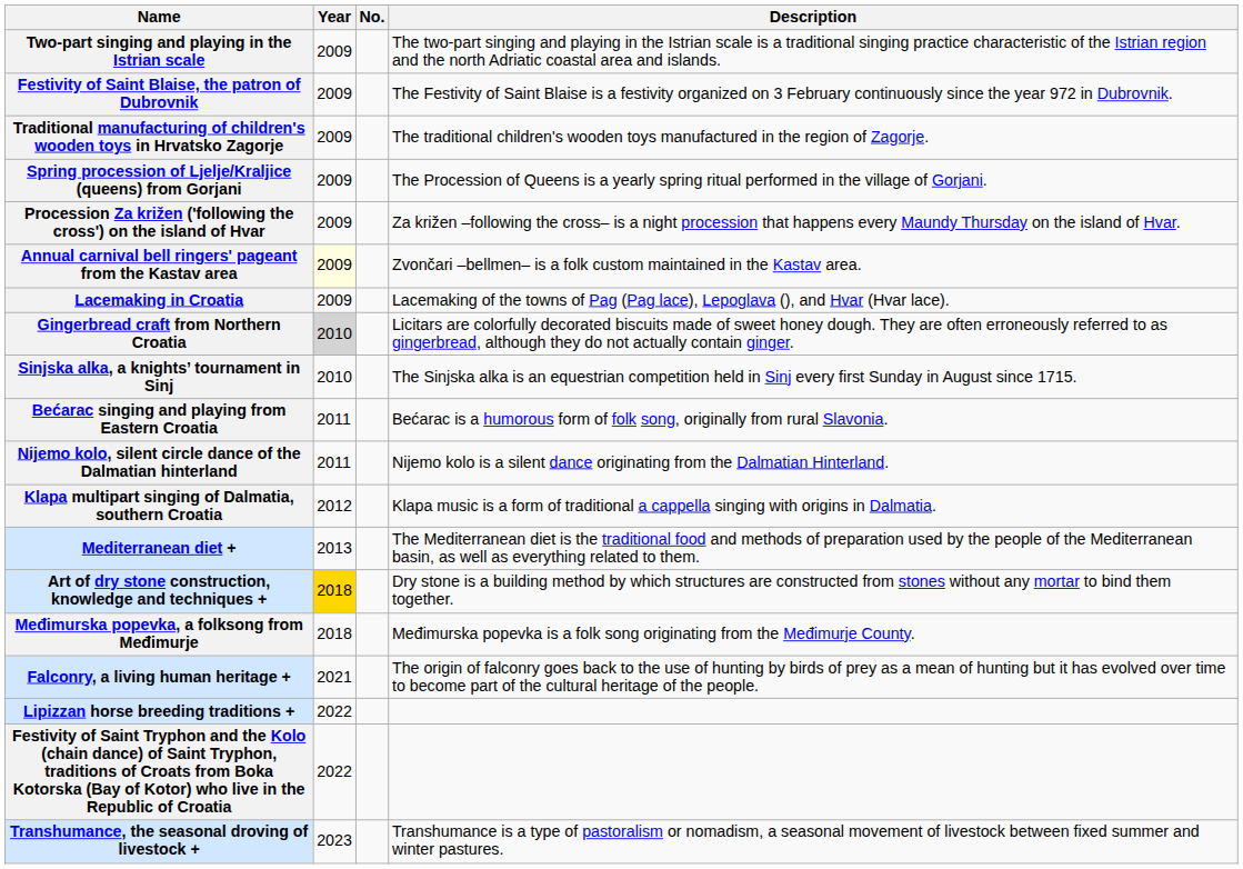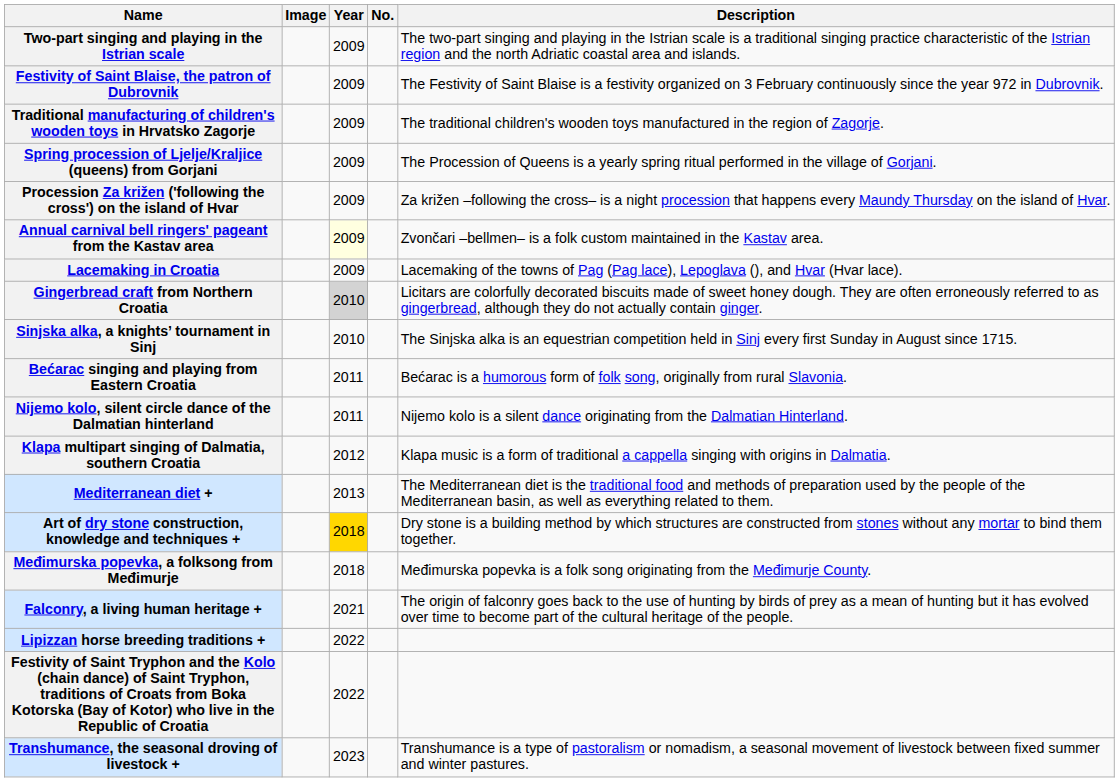 <table class="wikitable sortable plainrowheaders">
 <tr>
 <th style="width:25%">Name</th>
+<th class="unsortable">Image</th>
 <th>Year</th>
 <th>No.</th>
 <th class="unsortable">Description</th>
 </tr>
 <tr>
 <th scope="row">Two-part singing and playing in the <a href='#'>Istrian scale</a></th>
+<td></td>
 <td>2009</td>
 <td></td>
 <td>The two-part singing and playing in the Istrian scale is a traditional singing practice characteristic of the <a href='#'>Istrian region</a> and the north Adriatic coastal area and islands.</td>
 </tr>
 <tr>
 <th scope="row"><a href='#'>Festivity of Saint Blaise, the patron of Dubrovnik</a></th>
+<td></td>
 <td>2009</td>
 <td></td>
 <td>The Festivity of Saint Blaise is a festivity organized on 3 February continuously since the year 972 in <a href='#'>Dubrovnik</a>.</td>
 </tr>
 <tr>
 <th scope="row">Traditional <a href='#'>manufacturing of children's wooden toys</a> in Hrvatsko Zagorje</th>
+<td></td>
 <td>2009</td>
 <td></td>
 <td>The traditional children's wooden toys manufactured in the region of <a href='#'>Zagorje</a>.</td>
 </tr>
 <tr>
 <th scope="row"><a href='#'>Spring procession of Ljelje/Kraljice</a> (queens) from Gorjani</th>
+<td></td>
 <td>2009</td>
 <td></td>
 <td>The Procession of Queens is a yearly spring ritual performed in the village of <a href='#'>Gorjani</a>.</td>
 </tr>
 <tr>
 <th scope="row">Procession <a href='#'>Za križen</a> ('following the cross') on the island of Hvar</th>
+<td></td>
 <td>2009</td>
 <td></td>
 <td>Za križen –following the cross– is a night <a href='#'>procession</a> that happens every <a href='#'>Maundy Thursday</a> on the island of <a href='#'>Hvar</a>.</td>
 </tr>
 <tr>
 <th scope="row"><a href='#'>Annual carnival bell ringers' pageant</a> from the Kastav area</th>
+<td></td>
 <td style="background: lightyellow;">2009</td>
 <td></td>
 <td>Zvončari –bellmen– is a folk custom maintained in the <a href='#'>Kastav</a> area.</td>
 </tr>
 <tr>
 <th scope="row"><a href='#'>Lacemaking in Croatia</a></th>
+<td></td>
 <td>2009</td>
 <td></td>
 <td>Lacemaking of the towns of <a href='#'>Pag</a> (<a href='#'>Pag lace</a>), <a href='#'>Lepoglava</a> (), and <a href='#'>Hvar</a> (Hvar lace).</td>
 </tr>
 <tr>
 <th scope="row"><a href='#'>Gingerbread craft</a> from Northern Croatia</th>
+<td></td>
 <td style="background: lightgrey;">2010</td>
 <td></td>
 <td>Licitars are colorfully decorated biscuits made of sweet honey dough. They are often erroneously referred to as <a href='#'>gingerbread</a>, although they do not actually contain <a href='#'>ginger</a>.</td>
 </tr>
 <tr>
 <th scope="row"><a href='#'>Sinjska alka</a>, a knights’ tournament in Sinj</th>
+<td></td>
 <td>2010</td>
 <td></td>
 <td>The Sinjska alka is an equestrian competition held in <a href='#'>Sinj</a> every first Sunday in August since 1715.</td>
 </tr>
 <tr>
 <th scope="row"><a href='#'>Bećarac</a> singing and playing from Eastern Croatia</th>
+<td></td>
 <td>2011</td>
 <td></td>
 <td>Bećarac is a <a href='#'>humorous</a> form of <a href='#'>folk</a> <a href='#'>song</a>, originally from rural <a href='#'>Slavonia</a>.</td>
 </tr>
 <tr>
 <th scope="row"><a href='#'>Nijemo kolo</a>, silent circle dance of the Dalmatian hinterland</th>
+<td></td>
 <td>2011</td>
 <td></td>
 <td>Nijemo kolo is a silent <a href='#'>dance</a> originating from the <a href='#'>Dalmatian Hinterland</a>.</td>
 </tr>
 <tr>
 <th scope="row"><a href='#'>Klapa</a> multipart singing of Dalmatia, southern Croatia</th>
+<td></td>
 <td>2012</td>
 <td></td>
 <td>Klapa music is a form of traditional <a href='#'>a cappella</a> singing with origins in <a href='#'>Dalmatia</a>.</td>
 </tr>
 <tr>
 <th scope="row" style="background:#D0E7FF;"><a href='#'>Mediterranean diet</a> +</th>
+<td></td>
 <td>2013</td>
 <td></td>
 <td>The Mediterranean diet is the <a href='#'>traditional food</a> and methods of preparation used by the people of the Mediterranean basin, as well as everything related to them.</td>
 </tr>
 <tr>
 <th scope="row" style="background:#D0E7FF;">Art of <a href='#'>dry stone</a> construction, knowledge and techniques +</th>
+<td></td>
 <td style="background: gold;">2018</td>
 <td></td>
 <td>Dry stone is a building method by which structures are constructed from <a href='#'>stones</a> without any <a href='#'>mortar</a> to bind them together.</td>
 </tr>
 <tr>
 <th scope="row"><a href='#'>Međimurska popevka</a>, a folksong from Međimurje</th>
+<td></td>
 <td>2018</td>
 <td></td>
 <td>Međimurska popevka is a folk song originating from the <a href='#'>Međimurje County</a>.</td>
 </tr>
 <tr>
 <th scope="row" style="background:#D0E7FF;"><a href='#'>Falconry</a>, a living human heritage +</th>
+<td></td>
 <td>2021</td>
 <td></td>
 <td>The origin of falconry goes back to the use of hunting by birds of prey as a mean of hunting but it has evolved over time to become part of the cultural heritage of the people.</td>
 </tr>
 <tr>
 <th scope="row" style="background:#D0E7FF;"><a href='#'>Lipizzan</a> horse breeding traditions +</th>
+<td></td>
 <td>2022</td>
 <td></td>
 <td></td>
 </tr>
 <tr>
 <th scope="row">Festivity of Saint Tryphon and the <a href='#'>Kolo</a> (chain dance) of Saint Tryphon, traditions of Croats from Boka Kotorska (Bay of Kotor) who live in the Republic of Croatia</th>
+<td></td>
 <td>2022</td>
 <td></td>
 <td></td>
 </tr>
 <tr>
 <th scope="row" style="background:#D0E7FF;"><a href='#'>Transhumance</a>, the seasonal droving of livestock +</th>
+<td></td>
 <td>2023</td>
 <td></td>
 <td>Transhumance is a type of <a href='#'>pastoralism</a> or nomadism, a seasonal movement of livestock between fixed summer and winter pastures.</td>
 </tr>
 </table>
